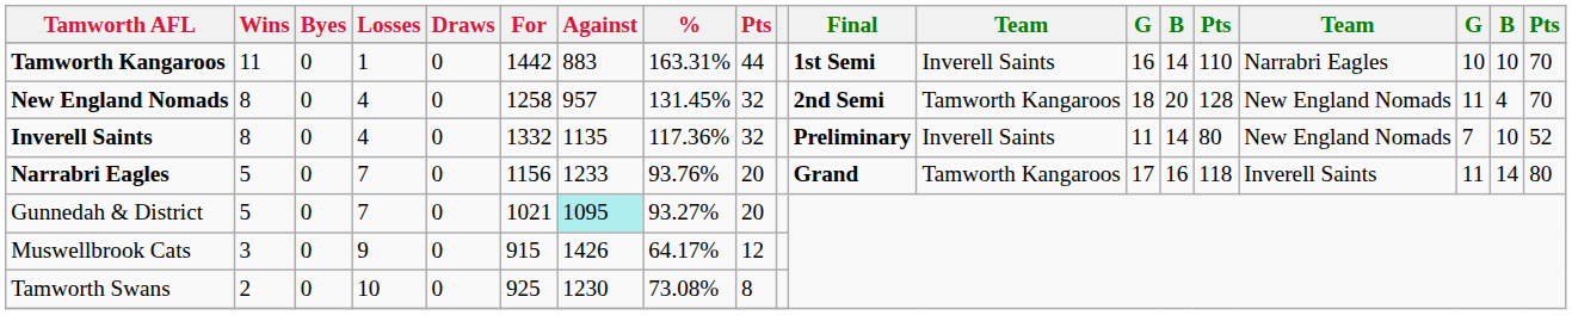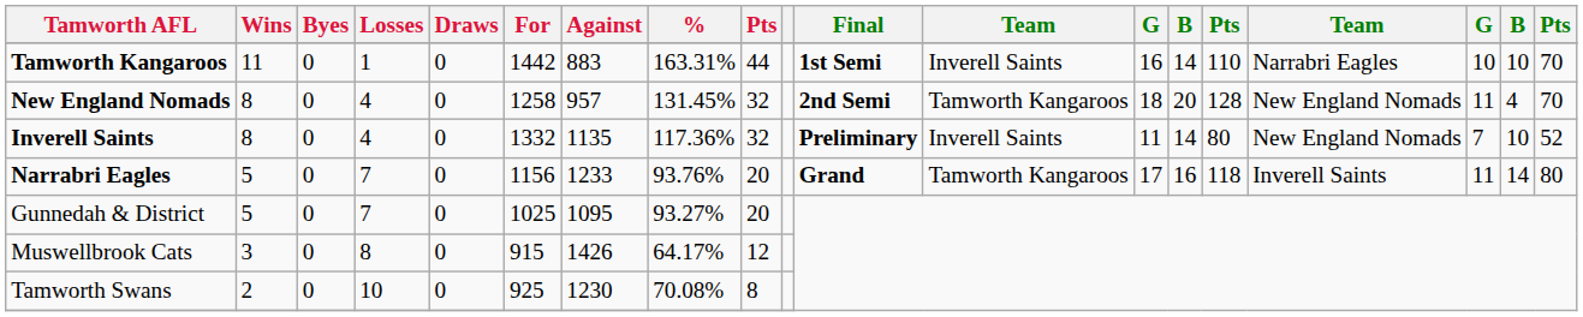 <table style="font-size: 85%; text-align: left;" class="wikitable">
 <tr>
 <th style="color:crimson">Tamworth AFL</th>
 <th style="color:crimson">Wins</th>
 <th style="color:crimson">Byes</th>
 <th style="color:crimson">Losses</th>
 <th style="color:crimson">Draws</th>
 <th style="color:crimson">For</th>
 <th style="color:crimson">Against</th>
 <th style="color:crimson">%</th>
 <th style="color:crimson">Pts</th>
 <th></th>
 <th style="color:green">Final</th>
 <th style="color:green">Team</th>
 <th style="color:green">G</th>
 <th style="color:green">B</th>
 <th style="color:green">Pts</th>
 <th style="color:green">Team</th>
 <th style="color:green">G</th>
 <th style="color:green">B</th>
 <th style="color:green">Pts</th>
 </tr>
 <tr>
 </tr>
 <tr>
 </tr>
 <tr>
 <td><strong>	Tamworth Kangaroos	</strong></td>
 <td>11</td>
 <td>0</td>
 <td>1</td>
 <td>0</td>
 <td>1442</td>
 <td>883</td>
 <td>163.31%</td>
 <td>44</td>
 <td></td>
 <td><strong>1st Semi</strong></td>
 <td>Inverell Saints</td>
 <td>16</td>
 <td>14</td>
 <td>110</td>
 <td>Narrabri Eagles</td>
 <td>10</td>
 <td>10</td>
 <td>70</td>
 </tr>
 <tr>
 <td><strong>	New England Nomads	</strong></td>
 <td>8</td>
 <td>0</td>
 <td>4</td>
 <td>0</td>
 <td>1258</td>
 <td>957</td>
 <td>131.45%</td>
 <td>32</td>
 <td></td>
 <td><strong>2nd Semi</strong></td>
 <td>Tamworth Kangaroos</td>
 <td>18</td>
 <td>20</td>
 <td>128</td>
 <td>New England Nomads</td>
 <td>11</td>
 <td>4</td>
 <td>70</td>
 </tr>
 <tr>
 <td><strong>	Inverell Saints	</strong></td>
 <td>8</td>
 <td>0</td>
 <td>4</td>
 <td>0</td>
 <td>1332</td>
 <td>1135</td>
 <td>117.36%</td>
 <td>32</td>
 <td></td>
 <td><strong>Preliminary</strong></td>
 <td>Inverell Saints</td>
 <td>11</td>
 <td>14</td>
 <td>80</td>
 <td>New England Nomads</td>
 <td>7</td>
 <td>10</td>
 <td>52</td>
 </tr>
 <tr>
 <td><strong>	Narrabri Eagles	</strong></td>
 <td>5</td>
 <td>0</td>
 <td>7</td>
 <td>0</td>
 <td>1156</td>
 <td>1233</td>
 <td>93.76%</td>
 <td>20</td>
 <td></td>
 <td><strong>Grand</strong></td>
 <td>Tamworth Kangaroos</td>
 <td>17</td>
 <td>16</td>
 <td>118</td>
 <td>Inverell Saints</td>
 <td>11</td>
 <td>14</td>
 <td>80</td>
 </tr>
 <tr>
 <td>Gunnedah & District</td>
 <td>5</td>
 <td>0</td>
 <td>7</td>
 <td>0</td>
-<td>1021</td>
-<td style="background: paleturquoise;">1095</td>
+<td>1025</td>
+<td>1095</td>
 <td>93.27%</td>
 <td>20</td>
 <td></td>
 </tr>
 <tr>
 <td>Muswellbrook Cats</td>
 <td>3</td>
 <td>0</td>
-<td>9</td>
+<td>8</td>
 <td>0</td>
 <td>915</td>
 <td>1426</td>
 <td>64.17%</td>
 <td>12</td>
 <td></td>
 </tr>
 <tr>
 <td>Tamworth Swans</td>
 <td>2</td>
 <td>0</td>
 <td>10</td>
 <td>0</td>
 <td>925</td>
 <td>1230</td>
-<td>73.08%</td>
+<td>70.08%</td>
 <td>8</td>
 <td></td>
 </tr>
 <tr>
 </tr>
 </table>
